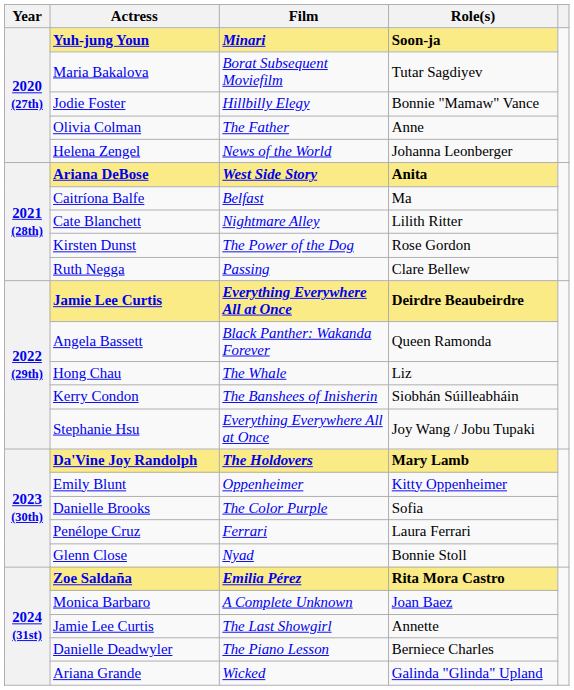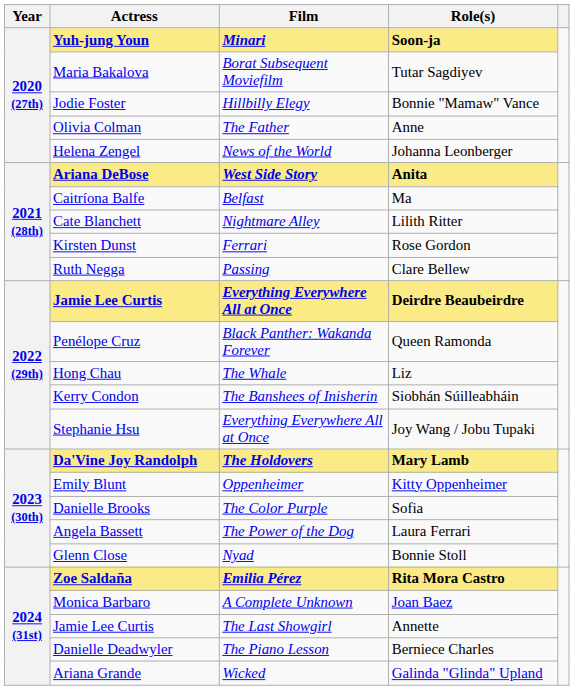 <table class="wikitable sortable" style="text-align:left;">
 <tr>
 <th scope="col" style="width:8%;">Year</th>
 <th scope="col" style="width:30%;">Actress</th>
 <th scope="col" style="width:30%;">Film</th>
 <th scope="col" style="width:30%;">Role(s)</th>
 <th><strong></strong></th>
 </tr>
 <tr>
 <th rowspan="5" scope="row" style="text-align:center"><a href='#'>2020</a><br><small><a href='#'>(27th)</a></small></th>
 <td style="background:#FAEB86;"><strong><a href='#'>Yuh-jung Youn</a> </strong></td>
 <td style="background:#FAEB86;"><strong><em><a href='#'>Minari</a></em></strong></td>
 <td style="background:#FAEB86;"><strong>Soon-ja</strong></td>
 <td rowspan=5></td>
 </tr>
 <tr>
 <td><a href='#'>Maria Bakalova</a></td>
 <td><em><a href='#'>Borat Subsequent Moviefilm</a></em></td>
 <td>Tutar Sagdiyev</td>
 </tr>
 <tr>
 <td><a href='#'>Jodie Foster</a></td>
 <td><em><a href='#'>Hillbilly Elegy</a></em></td>
 <td>Bonnie "Mamaw" Vance</td>
 </tr>
 <tr>
 <td><a href='#'>Olivia Colman</a></td>
 <td><em><a href='#'>The Father</a></em></td>
 <td>Anne</td>
 </tr>
 <tr>
 <td><a href='#'>Helena Zengel</a></td>
 <td><em><a href='#'>News of the World</a></em></td>
 <td>Johanna Leonberger</td>
 </tr>
 <tr>
 <th rowspan="5" scope="row" style="text-align:center"><a href='#'>2021</a><br><small><a href='#'>(28th)</a></small></th>
 <td style="background:#FAEB86;"><strong><a href='#'>Ariana DeBose</a> </strong></td>
 <td style="background:#FAEB86;"><strong><em><a href='#'>West Side Story</a></em></strong></td>
 <td style="background:#FAEB86;"><strong>Anita</strong></td>
 <td rowspan=5></td>
 </tr>
 <tr>
 <td><a href='#'>Caitríona Balfe</a></td>
 <td><em><a href='#'>Belfast</a></em></td>
 <td>Ma</td>
 </tr>
 <tr>
 <td><a href='#'>Cate Blanchett</a></td>
 <td><em><a href='#'>Nightmare Alley</a></em></td>
 <td>Lilith Ritter</td>
 </tr>
 <tr>
 <td><a href='#'>Kirsten Dunst</a></td>
-<td><em><a href='#'>The Power of the Dog</a></em></td>
+<td><em><a href='#'>Ferrari</a></em></td>
 <td>Rose Gordon</td>
 </tr>
 <tr>
 <td><a href='#'>Ruth Negga</a></td>
 <td><em><a href='#'>Passing</a></em></td>
 <td>Clare Bellew</td>
 </tr>
 <tr>
 <th rowspan="5" scope="row" style="text-align:center"><a href='#'>2022</a><br><small><a href='#'>(29th)</a></small></th>
 <td style="background:#FAEB86;"><strong><a href='#'>Jamie Lee Curtis</a> </strong></td>
 <td style="background:#FAEB86;"><strong><em><a href='#'>Everything Everywhere All at Once</a></em></strong></td>
 <td style="background:#FAEB86;"><strong>Deirdre Beaubeirdre</strong></td>
 <td rowspan=5></td>
 </tr>
 <tr>
-<td><a href='#'>Angela Bassett</a></td>
+<td><a href='#'>Penélope Cruz</a></td>
 <td><em><a href='#'>Black Panther: Wakanda Forever</a></em></td>
 <td>Queen Ramonda</td>
 </tr>
 <tr>
 <td><a href='#'>Hong Chau</a></td>
 <td><em><a href='#'>The Whale</a></em></td>
 <td>Liz</td>
 </tr>
 <tr>
 <td><a href='#'>Kerry Condon</a></td>
 <td><em><a href='#'>The Banshees of Inisherin</a></em></td>
 <td>Siobhán Súilleabháin</td>
 </tr>
 <tr>
 <td><a href='#'>Stephanie Hsu</a></td>
 <td><em><a href='#'>Everything Everywhere All at Once</a></em></td>
 <td>Joy Wang / Jobu Tupaki</td>
 </tr>
 <tr>
 <th rowspan="5" scope="row" style="text-align:center"><a href='#'>2023</a><br><small><a href='#'>(30th)</a></small></th>
 <td style="background:#FAEB86;"><strong><a href='#'>Da'Vine Joy Randolph</a> </strong></td>
 <td style="background:#FAEB86;"><strong><em><a href='#'>The Holdovers</a></em></strong></td>
 <td style="background:#FAEB86;"><strong>Mary Lamb</strong></td>
 <td rowspan=5></td>
 </tr>
 <tr>
 <td><a href='#'>Emily Blunt</a></td>
 <td><em><a href='#'>Oppenheimer</a></em></td>
 <td><a href='#'>Kitty Oppenheimer</a></td>
 </tr>
 <tr>
 <td><a href='#'>Danielle Brooks</a></td>
 <td><em><a href='#'>The Color Purple</a></em></td>
 <td>Sofia</td>
 </tr>
 <tr>
-<td><a href='#'>Penélope Cruz</a></td>
-<td><em><a href='#'>Ferrari</a></em></td>
+<td><a href='#'>Angela Bassett</a></td>
+<td><em><a href='#'>The Power of the Dog</a></em></td>
 <td>Laura Ferrari</td>
 </tr>
 <tr>
 <td><a href='#'>Glenn Close</a></td>
 <td><em><a href='#'>Nyad</a></em></td>
 <td>Bonnie Stoll</td>
 </tr>
 <tr>
 <th rowspan="5" scope="row" style="text-align:center"><a href='#'>2024</a><br><small><a href='#'>(31st)</a></small></th>
 <td style="background:#FAEB86;"><strong><a href='#'>Zoe Saldaña</a> </strong></td>
 <td style="background:#FAEB86;"><strong><em><a href='#'>Emilia Pérez</a></em></strong></td>
 <td style="background:#FAEB86;"><strong>Rita Mora Castro</strong></td>
 <td rowspan=5></td>
 </tr>
 <tr>
 <td><a href='#'>Monica Barbaro</a></td>
 <td><em><a href='#'>A Complete Unknown</a></em></td>
 <td><a href='#'>Joan Baez</a></td>
 </tr>
 <tr>
 <td><a href='#'>Jamie Lee Curtis</a></td>
 <td><em><a href='#'>The Last Showgirl</a></em></td>
 <td>Annette</td>
 </tr>
 <tr>
 <td><a href='#'>Danielle Deadwyler</a></td>
 <td><em><a href='#'>The Piano Lesson</a></em></td>
 <td>Berniece Charles</td>
 </tr>
 <tr>
 <td><a href='#'>Ariana Grande</a></td>
 <td><em><a href='#'>Wicked</a></em></td>
 <td><a href='#'>Galinda "Glinda" Upland</a></td>
 </tr>
 </table>
